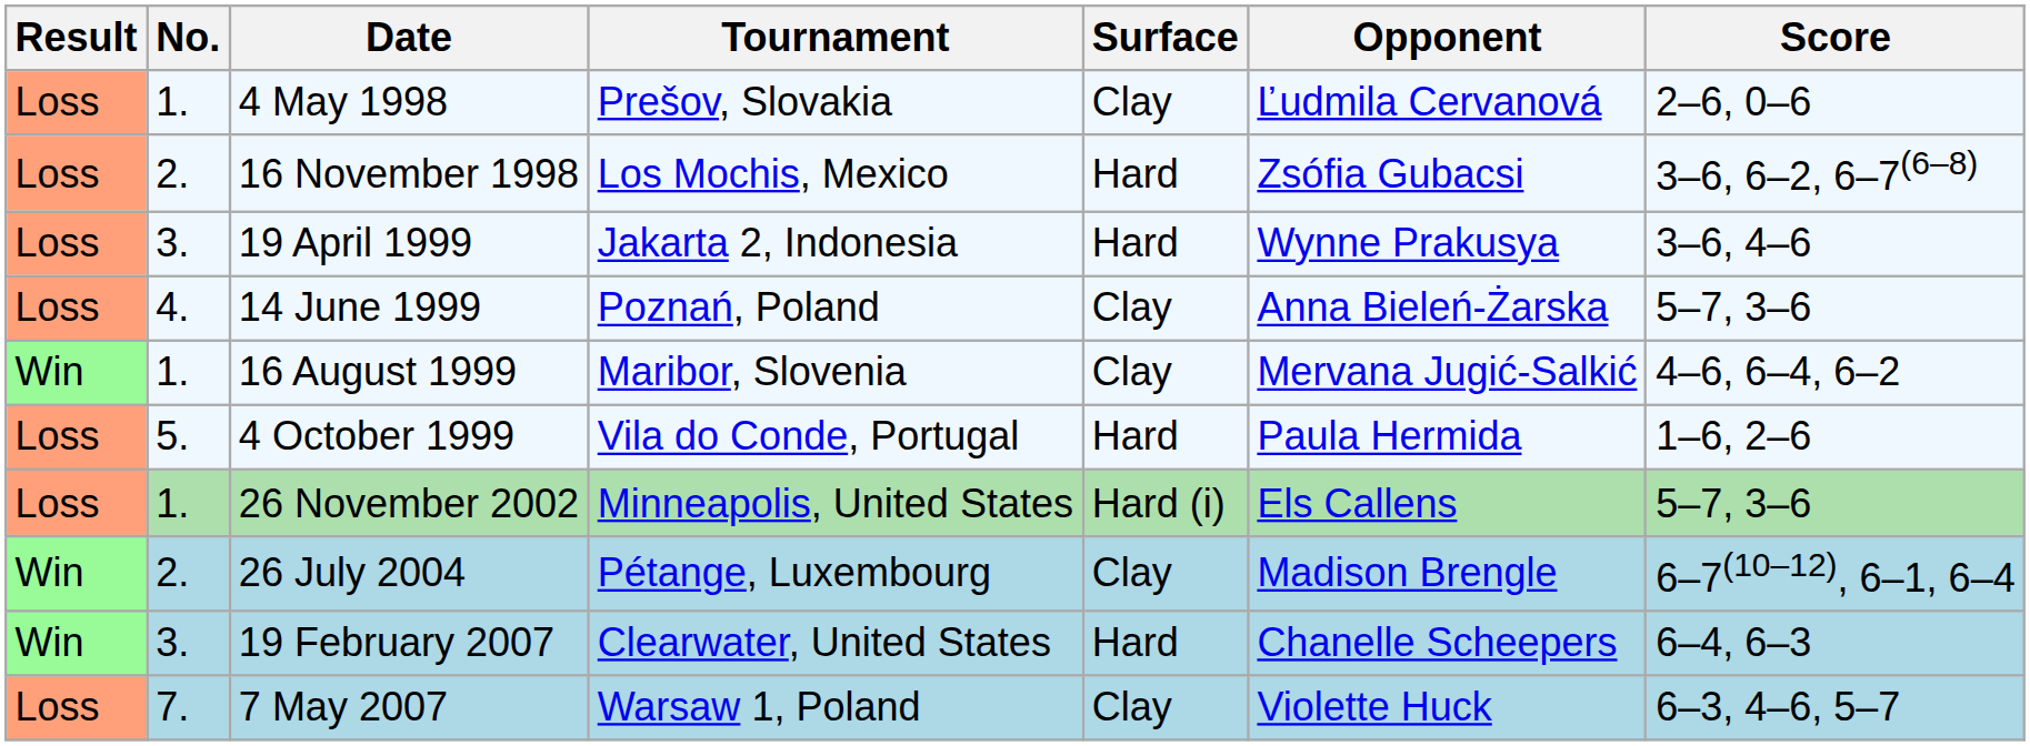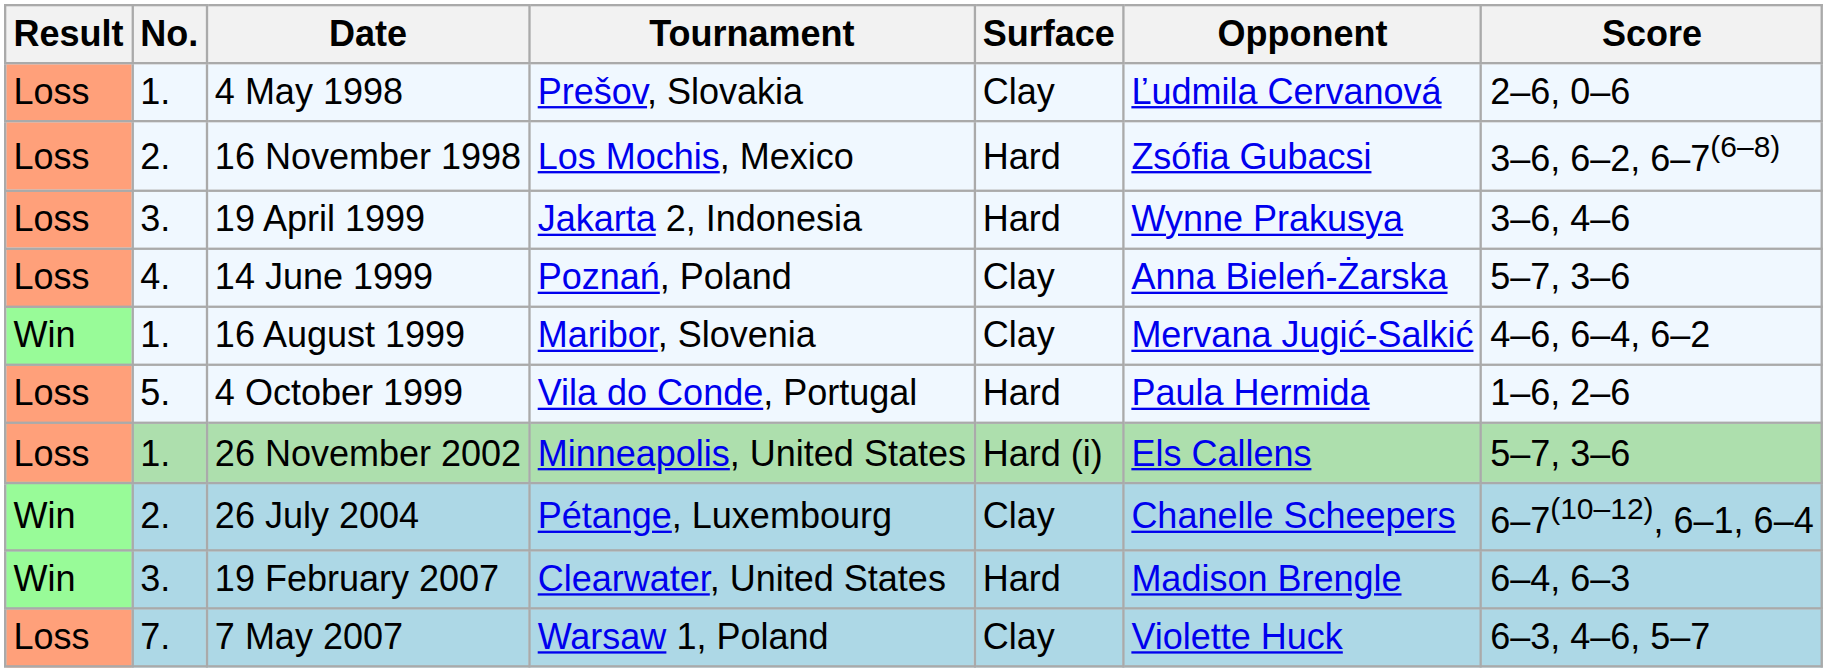 <table class="sortable wikitable" style=font-size:97%>
 <tr>
 <th>Result</th>
 <th>No.</th>
 <th>Date</th>
 <th>Tournament</th>
 <th>Surface</th>
 <th>Opponent</th>
 <th>Score</th>
 </tr>
 <tr style="background:#f0f8ff;">
 <td style="background:#ffa07a;">Loss</td>
 <td>1.</td>
 <td>4 May 1998</td>
 <td><a href='#'>Prešov</a>, Slovakia</td>
 <td>Clay</td>
 <td> <a href='#'>Ľudmila Cervanová</a></td>
 <td>2–6, 0–6</td>
 </tr>
 <tr style="background:#f0f8ff;">
 <td style="background:#ffa07a;">Loss</td>
 <td>2.</td>
 <td>16 November 1998</td>
 <td><a href='#'>Los Mochis</a>, Mexico</td>
 <td>Hard</td>
 <td> <a href='#'>Zsófia Gubacsi</a></td>
 <td>3–6, 6–2, 6–7<sup>(6–8)</sup></td>
 </tr>
 <tr style="background:#f0f8ff;">
 <td style="background:#ffa07a;">Loss</td>
 <td>3.</td>
 <td>19 April 1999</td>
 <td><a href='#'>Jakarta</a> 2, Indonesia</td>
 <td>Hard</td>
 <td> <a href='#'>Wynne Prakusya</a></td>
 <td>3–6, 4–6</td>
 </tr>
 <tr style="background:#f0f8ff;">
 <td style="background:#ffa07a;">Loss</td>
 <td>4.</td>
 <td>14 June 1999</td>
 <td><a href='#'>Poznań</a>, Poland</td>
 <td>Clay</td>
 <td> <a href='#'>Anna Bieleń-Żarska</a></td>
 <td>5–7, 3–6</td>
 </tr>
 <tr style="background:#f0f8ff;">
 <td style="background:#98fb98;">Win</td>
 <td>1.</td>
 <td>16 August 1999</td>
 <td><a href='#'>Maribor</a>, Slovenia</td>
 <td>Clay</td>
 <td> <a href='#'>Mervana Jugić-Salkić</a></td>
 <td>4–6, 6–4, 6–2</td>
 </tr>
 <tr style="background:#f0f8ff;">
 <td style="background:#ffa07a;">Loss</td>
 <td>5.</td>
 <td>4 October 1999</td>
 <td><a href='#'>Vila do Conde</a>, Portugal</td>
 <td>Hard</td>
 <td> <a href='#'>Paula Hermida</a></td>
 <td>1–6, 2–6</td>
 </tr>
 <tr style="background:#addfad;">
 <td style="background:#ffa07a;">Loss</td>
 <td>1.</td>
 <td>26 November 2002</td>
 <td><a href='#'>Minneapolis</a>, United States</td>
 <td>Hard (i)</td>
 <td> <a href='#'>Els Callens</a></td>
 <td>5–7, 3–6</td>
 </tr>
 <tr style="background:lightblue;">
 <td style="background:#98fb98;">Win</td>
 <td>2.</td>
 <td>26 July 2004</td>
 <td><a href='#'>Pétange</a>, Luxembourg</td>
 <td>Clay</td>
-<td> <a href='#'>Madison Brengle</a></td>
+<td> <a href='#'>Chanelle Scheepers</a></td>
 <td>6–7<sup>(10–12)</sup>, 6–1, 6–4</td>
 </tr>
 <tr style="background:lightblue;">
 <td style="background:#98fb98;">Win</td>
 <td>3.</td>
 <td>19 February 2007</td>
 <td><a href='#'>Clearwater</a>, United States</td>
 <td>Hard</td>
-<td> <a href='#'>Chanelle Scheepers</a></td>
+<td> <a href='#'>Madison Brengle</a></td>
 <td>6–4, 6–3</td>
 </tr>
 <tr style="background:lightblue;">
 <td style="background:#ffa07a;">Loss</td>
 <td>7.</td>
 <td>7 May 2007</td>
 <td><a href='#'>Warsaw</a> 1, Poland</td>
 <td>Clay</td>
 <td> <a href='#'>Violette Huck</a></td>
 <td>6–3, 4–6, 5–7</td>
 </tr>
 </table>
